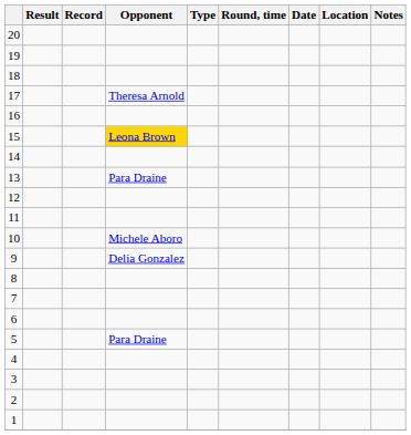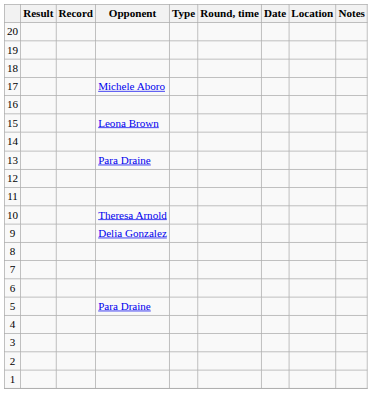 <table class="wikitable" style="text-align:center; font-size:95%">
 <tr>
 <th></th>
 <th>Result</th>
 <th>Record</th>
 <th>Opponent</th>
 <th>Type</th>
 <th>Round, time</th>
 <th>Date</th>
 <th>Location</th>
 <th>Notes</th>
 </tr>
 <tr>
 <td>20</td>
 <td></td>
 <td></td>
 <td style="text-align:left;"></td>
 <td></td>
 <td></td>
 <td></td>
 <td style="text-align:left;"></td>
 <td style="text-align:left;"></td>
 </tr>
 <tr>
 <td>19</td>
 <td></td>
 <td></td>
 <td style="text-align:left;"></td>
 <td></td>
 <td></td>
 <td></td>
 <td style="text-align:left;"></td>
 <td style="text-align:left;"></td>
 </tr>
 <tr>
 <td>18</td>
 <td></td>
 <td></td>
 <td style="text-align:left;"></td>
 <td></td>
 <td></td>
 <td></td>
 <td style="text-align:left;"></td>
 <td style="text-align:left;"></td>
 </tr>
 <tr>
 <td>17</td>
 <td></td>
 <td></td>
-<td style="text-align:left;"><a href='#'>Theresa Arnold</a></td>
+<td style="text-align:left;"><a href='#'>Michele Aboro</a></td>
 <td></td>
 <td></td>
 <td></td>
 <td style="text-align:left;"></td>
 <td style="text-align:left;"></td>
 </tr>
 <tr>
 <td>16</td>
 <td></td>
 <td></td>
 <td style="text-align:left;"></td>
 <td></td>
 <td></td>
 <td></td>
 <td style="text-align:left;"></td>
 <td style="text-align:left;"></td>
 </tr>
 <tr>
 <td>15</td>
 <td></td>
 <td></td>
-<td style="background: gold; text-align:left;"><a href='#'>Leona Brown</a></td>
+<td style="text-align:left;"><a href='#'>Leona Brown</a></td>
 <td></td>
 <td></td>
 <td></td>
 <td style="text-align:left;"></td>
 <td style="text-align:left;"></td>
 </tr>
 <tr>
 <td>14</td>
 <td></td>
 <td></td>
 <td style="text-align:left;"></td>
 <td></td>
 <td></td>
 <td></td>
 <td style="text-align:left;"></td>
 <td style="text-align:left;"></td>
 </tr>
 <tr>
 <td>13</td>
 <td></td>
 <td></td>
 <td style="text-align:left;"><a href='#'>Para Draine</a></td>
 <td></td>
 <td></td>
 <td></td>
 <td style="text-align:left;"></td>
 <td style="text-align:left;"></td>
 </tr>
 <tr>
 <td>12</td>
 <td></td>
 <td></td>
 <td style="text-align:left;"></td>
 <td></td>
 <td></td>
 <td></td>
 <td style="text-align:left;"></td>
 <td style="text-align:left;"></td>
 </tr>
 <tr>
 <td>11</td>
 <td></td>
 <td></td>
 <td style="text-align:left;"></td>
 <td></td>
 <td></td>
 <td></td>
 <td style="text-align:left;"></td>
 <td style="text-align:left;"></td>
 </tr>
 <tr>
 <td>10</td>
 <td></td>
 <td></td>
-<td style="text-align:left;"><a href='#'>Michele Aboro</a></td>
+<td style="text-align:left;"><a href='#'>Theresa Arnold</a></td>
 <td></td>
 <td></td>
 <td></td>
 <td style="text-align:left;"></td>
 <td style="text-align:left;"></td>
 </tr>
 <tr>
 <td>9</td>
 <td></td>
 <td></td>
 <td style="text-align:left;"><a href='#'>Delia Gonzalez</a></td>
 <td></td>
 <td></td>
 <td></td>
 <td style="text-align:left;"></td>
 <td style="text-align:left;"></td>
 </tr>
 <tr>
 <td>8</td>
 <td></td>
 <td></td>
 <td style="text-align:left;"></td>
 <td></td>
 <td></td>
 <td></td>
 <td style="text-align:left;"></td>
 <td style="text-align:left;"></td>
 </tr>
 <tr>
 <td>7</td>
 <td></td>
 <td></td>
 <td style="text-align:left;"></td>
 <td></td>
 <td></td>
 <td></td>
 <td style="text-align:left;"></td>
 <td style="text-align:left;"></td>
 </tr>
 <tr>
 <td>6</td>
 <td></td>
 <td></td>
 <td style="text-align:left;"></td>
 <td></td>
 <td></td>
 <td></td>
 <td style="text-align:left;"></td>
 <td style="text-align:left;"></td>
 </tr>
 <tr>
 <td>5</td>
 <td></td>
 <td></td>
 <td style="text-align:left;"><a href='#'>Para Draine</a></td>
 <td></td>
 <td></td>
 <td></td>
 <td style="text-align:left;"></td>
 <td style="text-align:left;"></td>
 </tr>
 <tr>
 <td>4</td>
 <td></td>
 <td></td>
 <td style="text-align:left;"></td>
 <td></td>
 <td></td>
 <td></td>
 <td style="text-align:left;"></td>
 <td style="text-align:left;"></td>
 </tr>
 <tr>
 <td>3</td>
 <td></td>
 <td></td>
 <td style="text-align:left;"></td>
 <td></td>
 <td></td>
 <td></td>
 <td style="text-align:left;"></td>
 <td style="text-align:left;"></td>
 </tr>
 <tr>
 <td>2</td>
 <td></td>
 <td></td>
 <td style="text-align:left;"></td>
 <td></td>
 <td></td>
 <td></td>
 <td style="text-align:left;"></td>
 <td style="text-align:left;"></td>
 </tr>
 <tr>
 <td>1</td>
 <td></td>
 <td></td>
 <td style="text-align:left;"></td>
 <td></td>
 <td></td>
 <td></td>
 <td style="text-align:left;"></td>
 <td style="text-align:left;"></td>
 </tr>
 <tr>
 </tr>
 </table>
